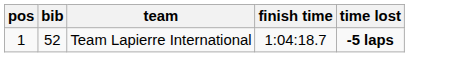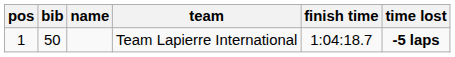 <table class="wikitable" border="1" style="text-align:center">
 <tr>
 <th>pos</th>
 <th>bib</th>
+<th>name</th>
 <th>team</th>
 <th>finish time</th>
 <th>time lost</th>
 </tr>
 <tr>
 <td>1</td>
-<td>52</td>
+<td>50</td>
+<td align=left></td>
 <td>Team Lapierre International</td>
 <td>1:04:18.7</td>
 <td><strong>-5 laps</strong></td>
 </tr>
 </table>
